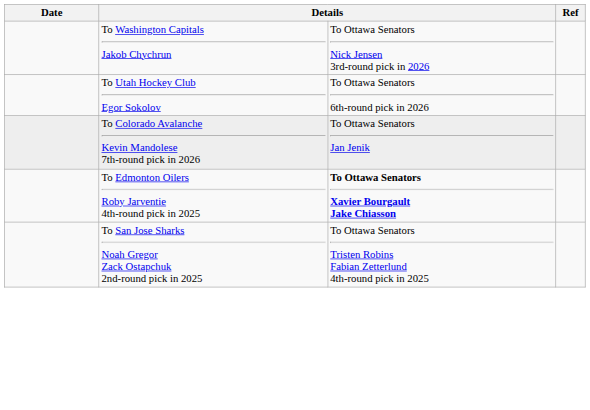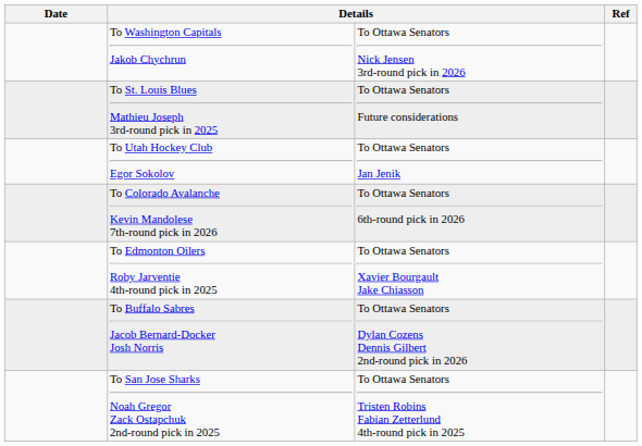 <table class="wikitable">
 <tr>
 <th style="width: 10em;">Date</th>
 <th colspan=2>Details</th>
 <th style="width: 2.5em;">Ref</th>
 </tr>
 <tr>
 <td></td>
 <td style="width: 25em;" valign="top">To <a href='#'>Washington Capitals</a><hr><a href='#'>Jakob Chychrun</a></td>
 <td style="width: 25em;" valign="top">To Ottawa Senators<hr><a href='#'>Nick Jensen</a><br>3rd-round pick in <a href='#'>2026</a></td>
 <td></td>
 </tr>
+<tr bgcolor="eeeeee">
+<td></td>
+<td style="width: 25em;" valign="top">To <a href='#'>St. Louis Blues</a><hr><a href='#'>Mathieu Joseph</a><br>3rd-round pick in <a href='#'>2025</a></td>
+<td style="width: 25em;" valign="top">To Ottawa Senators<hr>Future considerations</td>
+<td></td>
+</tr>
 <tr>
 <td></td>
 <td style="width: 25em;" valign="top">To <a href='#'>Utah Hockey Club</a><hr><a href='#'>Egor Sokolov</a></td>
-<td style="width: 25em;" valign="top">To Ottawa Senators<hr>6th-round pick in 2026</td>
+<td style="width: 25em;" valign="top">To Ottawa Senators<hr><a href='#'>Jan Jenik</a></td>
 <td></td>
 </tr>
 <tr bgcolor="eeeeee">
 <td></td>
 <td style="width: 25em;" valign="top">To <a href='#'>Colorado Avalanche</a><hr><a href='#'>Kevin Mandolese</a><br>7th-round pick in 2026</td>
-<td style="width: 25em;" valign="top">To Ottawa Senators<hr><a href='#'>Jan Jenik</a></td>
+<td style="width: 25em;" valign="top">To Ottawa Senators<hr>6th-round pick in 2026</td>
 <td></td>
 </tr>
 <tr>
 <td></td>
 <td style="width: 25em;" valign="top">To <a href='#'>Edmonton Oilers</a><hr><a href='#'>Roby Jarventie</a><br>4th-round pick in 2025</td>
-<td style="width: 25em;" valign="top"><strong>To Ottawa Senators<hr><a href='#'>Xavier Bourgault</a><br><a href='#'>Jake Chiasson</a></strong></td>
+<td style="width: 25em;" valign="top">To Ottawa Senators<hr><a href='#'>Xavier Bourgault</a><br><a href='#'>Jake Chiasson</a></td>
+<td></td>
+</tr>
+<tr bgcolor="eeeeee">
+<td></td>
+<td style="width: 25em;" valign="top">To <a href='#'>Buffalo Sabres</a><hr><a href='#'>Jacob Bernard-Docker</a><br><a href='#'>Josh Norris</a></td>
+<td style="width: 25em;" valign="top">To Ottawa Senators<hr><a href='#'>Dylan Cozens</a><br><a href='#'>Dennis Gilbert</a><br>2nd-round pick in 2026</td>
 <td></td>
 </tr>
 <tr>
 <td></td>
 <td style="width: 25em;" valign="top">To <a href='#'>San Jose Sharks</a><hr><a href='#'>Noah Gregor</a><br><a href='#'>Zack Ostapchuk</a><br>2nd-round pick in 2025</td>
 <td style="width: 25em;" valign="top">To Ottawa Senators<hr><a href='#'>Tristen Robins</a><br><a href='#'>Fabian Zetterlund</a><br>4th-round pick in 2025</td>
 <td></td>
 </tr>
 </table>
